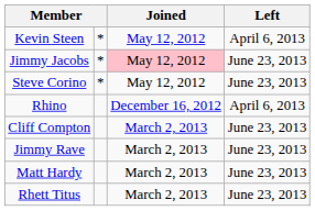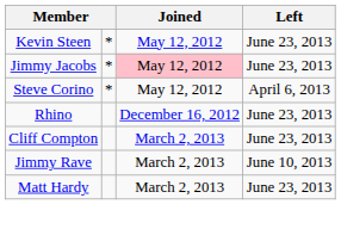 <table class="wikitable sortable" style="text-align:center;">
 <tr>
 <th colspan="2">Member</th>
 <th>Joined</th>
 <th>Left</th>
 </tr>
 <tr>
 <td><a href='#'>Kevin Steen</a></td>
 <td>*</td>
 <td><a href='#'>May 12, 2012</a></td>
-<td>April 6, 2013</td>
+<td>June 23, 2013</td>
 </tr>
 <tr>
 <td><a href='#'>Jimmy Jacobs</a></td>
 <td>*</td>
 <td style="background: pink;">May 12, 2012</td>
 <td>June 23, 2013</td>
 </tr>
 <tr>
 <td><a href='#'>Steve Corino</a></td>
 <td>*</td>
 <td>May 12, 2012</td>
-<td>June 23, 2013</td>
+<td>April 6, 2013</td>
 </tr>
 <tr>
 <td><a href='#'>Rhino</a></td>
 <td></td>
 <td><a href='#'>December 16, 2012</a></td>
-<td>April 6, 2013</td>
+<td>June 23, 2013</td>
 </tr>
 <tr>
 <td><a href='#'>Cliff Compton</a></td>
 <td></td>
 <td><a href='#'>March 2, 2013</a></td>
 <td>June 23, 2013</td>
 </tr>
 <tr>
 <td><a href='#'>Jimmy Rave</a></td>
 <td></td>
 <td>March 2, 2013</td>
-<td>June 23, 2013</td>
+<td>June 10, 2013</td>
 </tr>
 <tr>
 <td><a href='#'>Matt Hardy</a></td>
 <td></td>
 <td>March 2, 2013</td>
 <td>June 23, 2013</td>
 </tr>
-<tr>
-<td><a href='#'>Rhett Titus</a></td>
-<td></td>
-<td>March 2, 2013</td>
-<td>June 23, 2013</td>
-</tr>
 </table>
